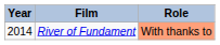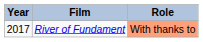 <table class="wikitable" style="font-size:95%;">
 <tr align="center">
 <th style="background:#B0C4DE;">Year</th>
 <th style="background:#B0C4DE;">Film</th>
 <th style="background:#B0C4DE;">Role</th>
 </tr>
 <tr>
-<td>2014</td>
+<td>2017</td>
 <td><em><a href='#'>River of Fundament</a></em></td>
 <td style="background: lightsalmon;">With thanks to</td>
 </tr>
 </table>
